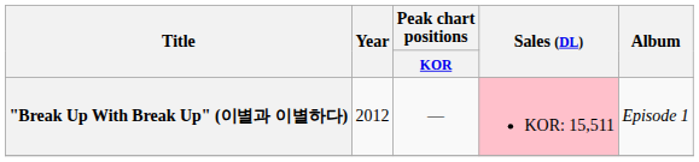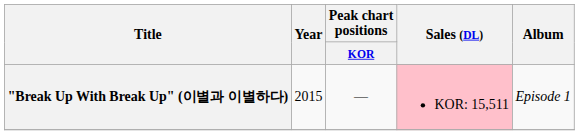 <table class="wikitable plainrowheaders" style="text-align:center;">
 <tr>
 <th scope="col" rowspan="2">Title</th>
 <th scope="col" rowspan="2">Year</th>
 <th scope="col" colspan="1">Peak chart <br> positions</th>
 <th scope="col" rowspan="2">Sales <small>(<a href='#'>DL</a>)</small></th>
 <th scope="col" rowspan="2">Album</th>
 </tr>
 <tr>
 <th><small><a href='#'>KOR</a></small><br></th>
 </tr>
 <tr>
 <th scope="row">"Break Up With Break Up" (이별과 이별하다)<br></th>
-<td>2012</td>
+<td>2015</td>
 <td>—</td>
 <td style="background: pink;"><br><ul><li>KOR: 15,511</li></ul></td>
 <td><em>Episode 1</em></td>
 </tr>
 <tr>
 </tr>
 </table>
